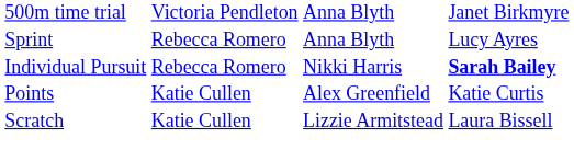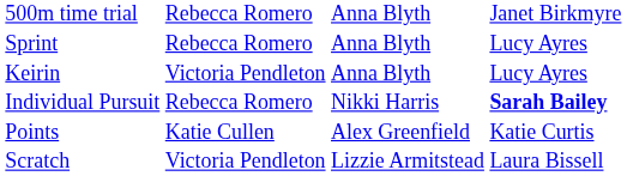 <table>
 <tr style="background:#ccc;">
 </tr>
 <tr>
 <td><a href='#'>500m time trial</a></td>
-<td><a href='#'>Victoria Pendleton</a></td>
+<td><a href='#'>Rebecca Romero</a></td>
 <td><a href='#'>Anna Blyth</a></td>
 <td><a href='#'>Janet Birkmyre</a></td>
 </tr>
 <tr>
 <td><a href='#'>Sprint</a></td>
 <td><a href='#'>Rebecca Romero</a></td>
+<td><a href='#'>Anna Blyth</a></td>
+<td><a href='#'>Lucy Ayres</a></td>
+</tr>
+<tr>
+<td><a href='#'>Keirin</a></td>
+<td><a href='#'>Victoria Pendleton</a></td>
 <td><a href='#'>Anna Blyth</a></td>
 <td><a href='#'>Lucy Ayres</a></td>
 </tr>
 <tr>
 <td><a href='#'>Individual Pursuit</a></td>
 <td><a href='#'>Rebecca Romero</a></td>
 <td><a href='#'>Nikki Harris</a></td>
 <td><strong><a href='#'>Sarah Bailey</a></strong></td>
 </tr>
 <tr>
 <td><a href='#'>Points</a></td>
 <td><a href='#'>Katie Cullen</a></td>
 <td><a href='#'>Alex Greenfield</a></td>
 <td><a href='#'>Katie Curtis</a></td>
 </tr>
 <tr>
 <td><a href='#'>Scratch</a></td>
-<td><a href='#'>Katie Cullen</a></td>
+<td><a href='#'>Victoria Pendleton</a></td>
 <td><a href='#'>Lizzie Armitstead</a></td>
 <td><a href='#'>Laura Bissell</a></td>
 </tr>
 </table>
